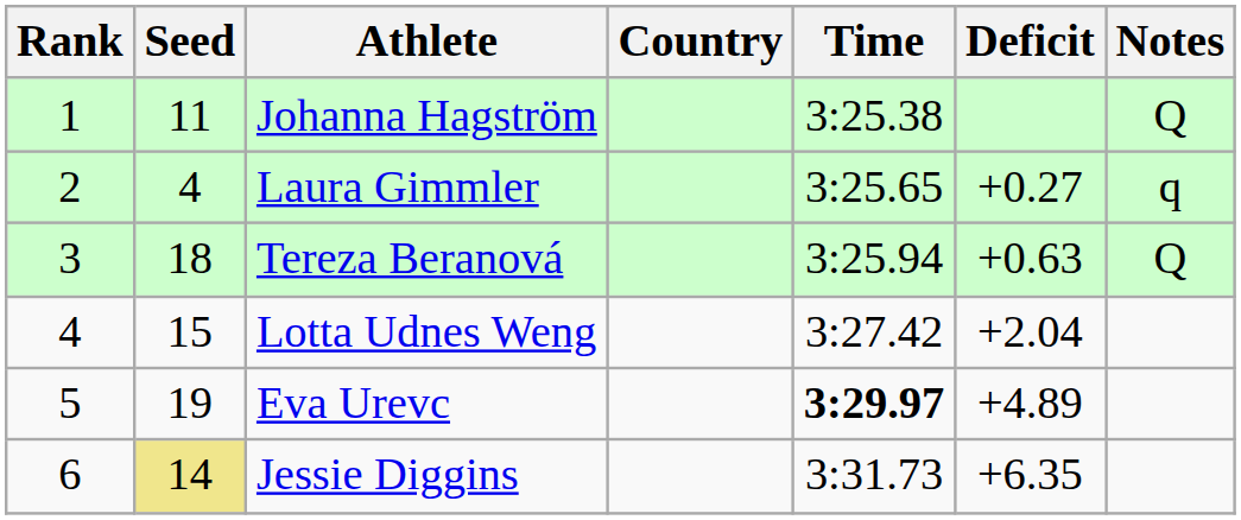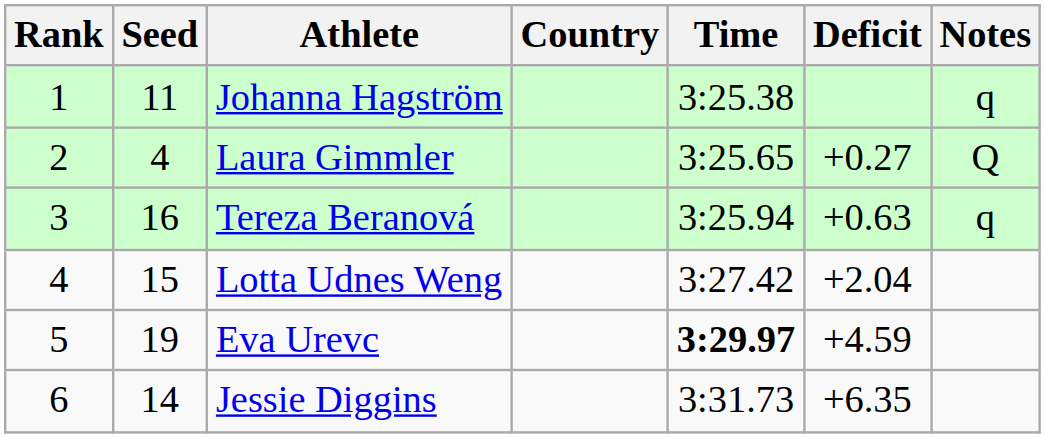 <table class="wikitable sortable" style="text-align:center">
 <tr>
 <th>Rank</th>
 <th>Seed</th>
 <th>Athlete</th>
 <th>Country</th>
 <th>Time</th>
 <th>Deficit</th>
 <th>Notes</th>
 </tr>
 <tr bgcolor=ccffcc>
 <td>1</td>
 <td>11</td>
 <td align=left><a href='#'>Johanna Hagström</a></td>
 <td align=left></td>
 <td>3:25.38</td>
 <td></td>
-<td>Q</td>
+<td>q</td>
 </tr>
 <tr bgcolor=ccffcc>
 <td>2</td>
 <td>4</td>
 <td align=left><a href='#'>Laura Gimmler</a></td>
 <td align=left></td>
 <td>3:25.65</td>
 <td>+0.27</td>
-<td>q</td>
+<td>Q</td>
 </tr>
 <tr bgcolor=ccffcc>
 <td>3</td>
-<td>18</td>
+<td>16</td>
 <td align=left><a href='#'>Tereza Beranová</a></td>
 <td align=left></td>
 <td>3:25.94</td>
 <td>+0.63</td>
-<td>Q</td>
+<td>q</td>
 </tr>
 <tr>
 <td>4</td>
 <td>15</td>
 <td align=left><a href='#'>Lotta Udnes Weng</a></td>
 <td align=left></td>
 <td>3:27.42</td>
 <td>+2.04</td>
 <td></td>
 </tr>
 <tr>
 <td>5</td>
 <td>19</td>
 <td align=left><a href='#'>Eva Urevc</a></td>
 <td align=left></td>
 <td><strong>3:29.97</strong></td>
-<td>+4.89</td>
+<td>+4.59</td>
 <td></td>
 </tr>
 <tr>
 <td>6</td>
-<td style="background: khaki;">14</td>
+<td>14</td>
 <td align=left><a href='#'>Jessie Diggins</a></td>
 <td align=left></td>
 <td>3:31.73</td>
 <td>+6.35</td>
 <td></td>
 </tr>
 </table>
